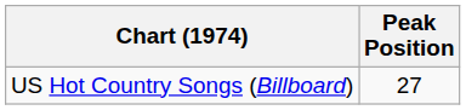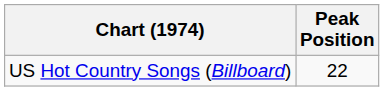 <table class="wikitable">
 <tr>
 <th align="left">Chart (1974)</th>
 <th align="left">Peak<br>Position</th>
 </tr>
 <tr>
 <td align="left">US <a href='#'>Hot Country Songs</a> (<em><a href='#'>Billboard</a></em>)</td>
-<td align="center">27</td>
+<td align="center">22</td>
 </tr>
 </table>
